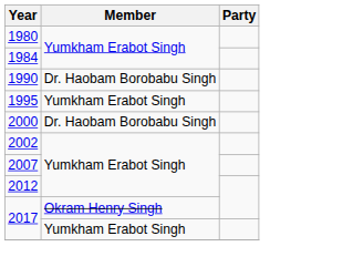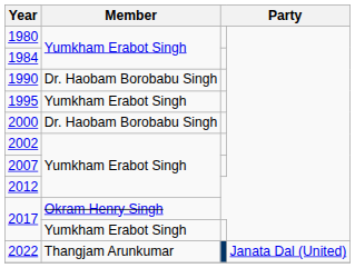 <table class="wikitable sortable">
 <tr>
 <th>Year</th>
 <th>Member</th>
 <th colspan="2">Party</th>
 </tr>
 <tr>
 <td><a href='#'>1980</a></td>
 <td rowspan="2"><a href='#'>Yumkham Erabot Singh</a></td>
 <td></td>
 </tr>
 <tr>
 <td><a href='#'>1984</a></td>
 <td></td>
 </tr>
 <tr>
 <td><a href='#'>1990</a></td>
 <td>Dr. Haobam Borobabu Singh</td>
 <td></td>
 </tr>
 <tr>
 <td><a href='#'>1995</a></td>
 <td>Yumkham Erabot Singh</td>
 <td></td>
 </tr>
 <tr>
 <td><a href='#'>2000</a></td>
 <td>Dr. Haobam Borobabu Singh</td>
 <td></td>
 </tr>
 <tr>
 <td><a href='#'>2002</a></td>
 <td rowspan="3">Yumkham Erabot Singh</td>
 <td></td>
 </tr>
 <tr>
 <td><a href='#'>2007</a></td>
 <td></td>
 </tr>
 <tr>
 <td><a href='#'>2012</a></td>
 </tr>
 <tr>
 <td rowspan="2"><a href='#'>2017</a></td>
 <td><s><a href='#'>Okram Henry Singh</a></s></td>
 </tr>
 <tr>
 <td>Yumkham Erabot Singh</td>
 <td></td>
 </tr>
 <tr>
+<td><a href='#'>2022</a></td>
+<td>Thangjam Arunkumar</td>
+<td bgcolor=#003366></td>
+<td><a href='#'>Janata Dal (United)</a></td>
+</tr>
+<tr>
 </tr>
 </table>
